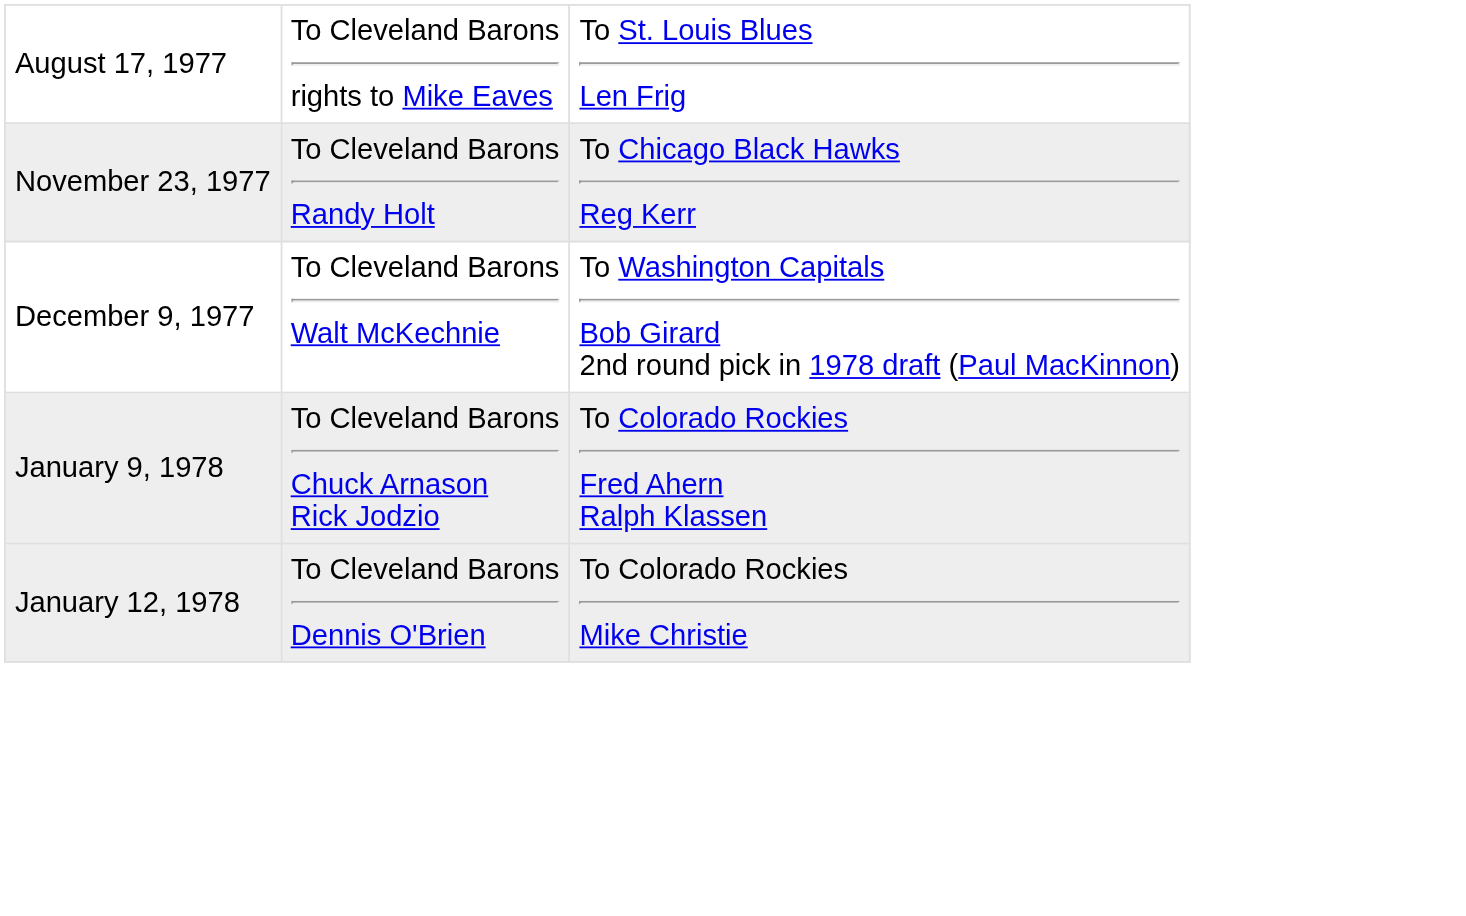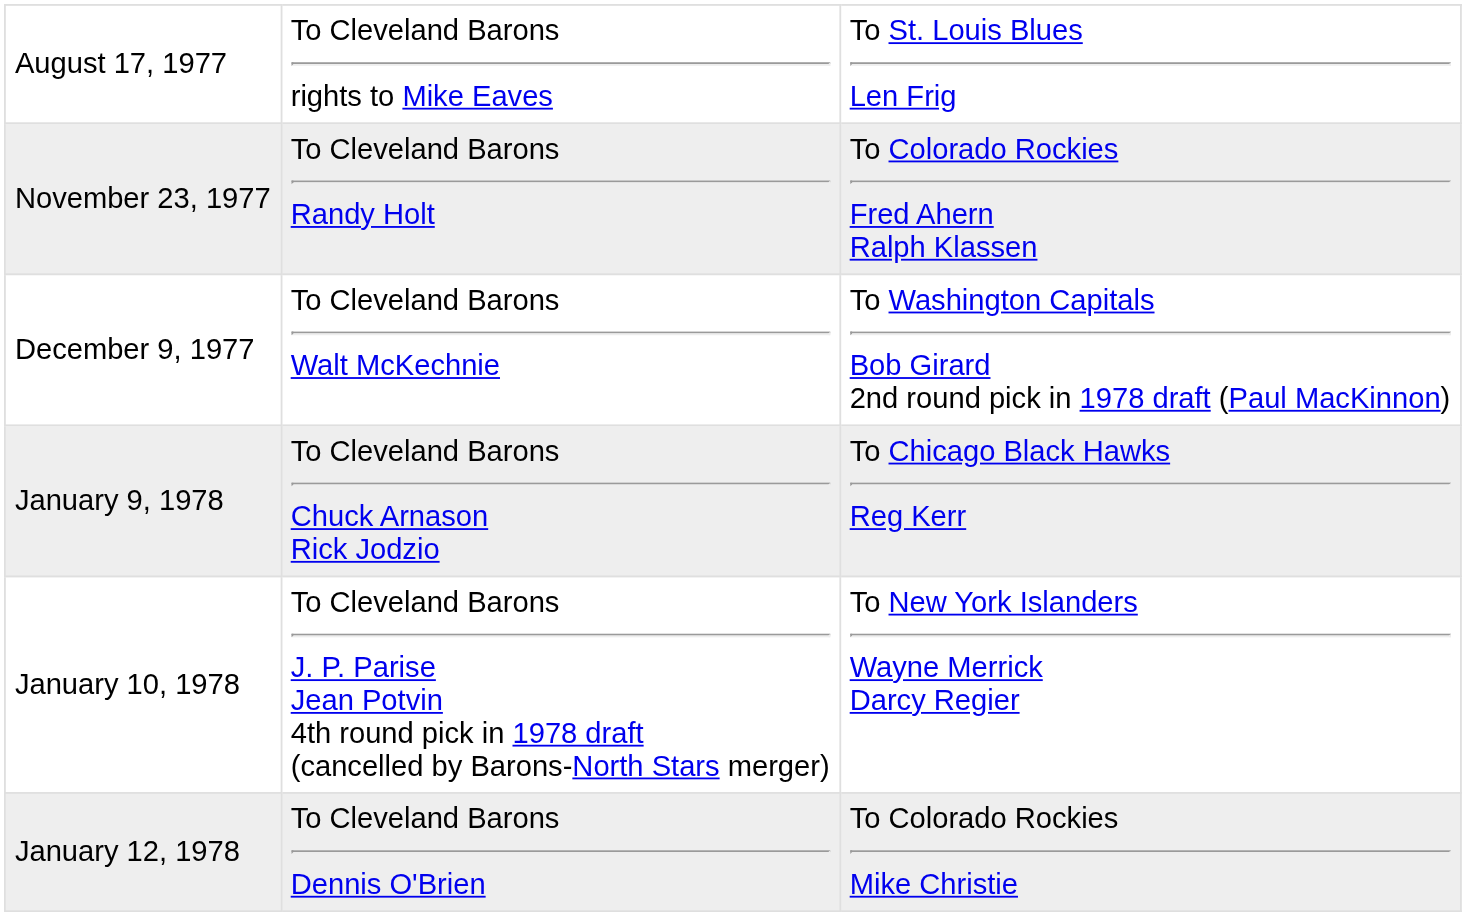 <table border=1 style="border-collapse:collapse" bordercolor="#DFDFDF"  cellpadding="5">
 <tr>
 <td>August 17, 1977</td>
 <td valign="top">To Cleveland Barons <hr>rights to <a href='#'>Mike Eaves</a></td>
 <td valign="top">To <a href='#'>St. Louis Blues</a> <hr><a href='#'>Len Frig</a></td>
 </tr>
 <tr bgcolor="#eeeeee">
 <td>November 23, 1977</td>
 <td valign="top">To Cleveland Barons <hr><a href='#'>Randy Holt</a></td>
-<td valign="top">To <a href='#'>Chicago Black Hawks</a> <hr><a href='#'>Reg Kerr</a></td>
+<td valign="top">To <a href='#'>Colorado Rockies</a> <hr><a href='#'>Fred Ahern</a><br><a href='#'>Ralph Klassen</a></td>
 </tr>
 <tr>
 <td>December 9, 1977</td>
 <td valign="top">To Cleveland Barons <hr><a href='#'>Walt McKechnie</a></td>
 <td valign="top">To <a href='#'>Washington Capitals</a> <hr><a href='#'>Bob Girard</a><br>2nd round pick in <a href='#'>1978 draft</a> (<a href='#'>Paul MacKinnon</a>)</td>
 </tr>
 <tr bgcolor="#eeeeee">
 <td>January 9, 1978</td>
 <td valign="top">To Cleveland Barons <hr><a href='#'>Chuck Arnason</a><br><a href='#'>Rick Jodzio</a></td>
-<td valign="top">To <a href='#'>Colorado Rockies</a> <hr><a href='#'>Fred Ahern</a><br><a href='#'>Ralph Klassen</a></td>
+<td valign="top">To <a href='#'>Chicago Black Hawks</a> <hr><a href='#'>Reg Kerr</a></td>
+</tr>
+<tr>
+<td>January 10, 1978</td>
+<td valign="top">To Cleveland Barons <hr><a href='#'>J. P. Parise</a><br><a href='#'>Jean Potvin</a><br>4th round pick in <a href='#'>1978 draft</a><br>(cancelled by Barons-<a href='#'>North Stars</a> merger)</td>
+<td valign="top">To <a href='#'>New York Islanders</a> <hr><a href='#'>Wayne Merrick</a><br><a href='#'>Darcy Regier</a></td>
 </tr>
 <tr bgcolor="#eeeeee">
 <td>January 12, 1978</td>
 <td valign="top">To Cleveland Barons <hr><a href='#'>Dennis O'Brien</a></td>
 <td valign="top">To Colorado Rockies <hr><a href='#'>Mike Christie</a></td>
 </tr>
 </table>
